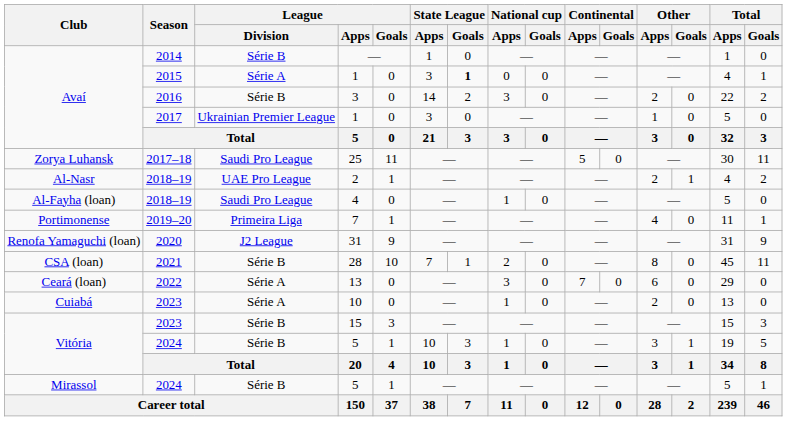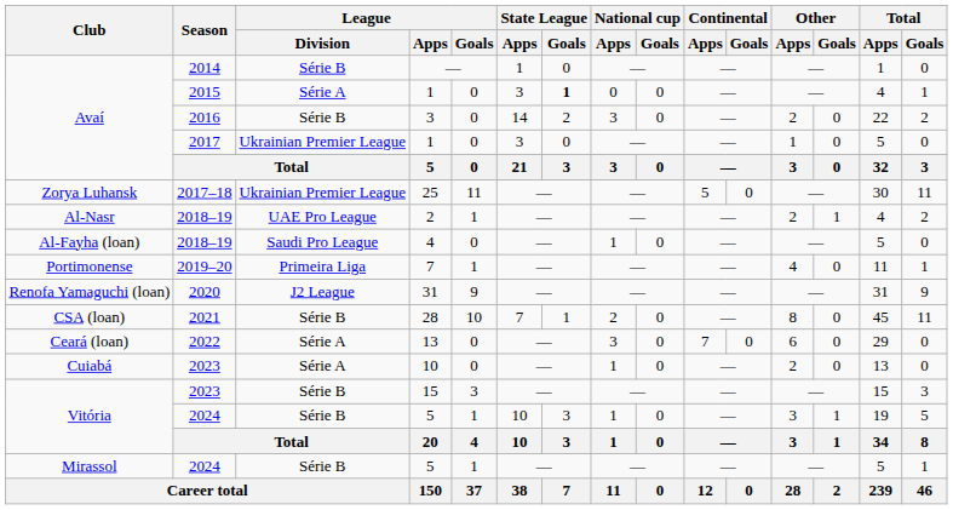 <table class="wikitable" style="text-align: center;">
 <tr>
 <th rowspan="2">Club</th>
 <th rowspan="2">Season</th>
 <th colspan="3">League</th>
 <th colspan="2">State League</th>
 <th colspan="2">National cup</th>
 <th colspan="2">Continental</th>
 <th colspan="2">Other</th>
 <th colspan="2">Total</th>
 </tr>
 <tr>
 <th>Division</th>
 <th>Apps</th>
 <th>Goals</th>
 <th>Apps</th>
 <th>Goals</th>
 <th>Apps</th>
 <th>Goals</th>
 <th>Apps</th>
 <th>Goals</th>
 <th>Apps</th>
 <th>Goals</th>
 <th>Apps</th>
 <th>Goals</th>
 </tr>
 <tr>
 <td rowspan="5"><a href='#'>Avaí</a></td>
 <td><a href='#'>2014</a></td>
 <td><a href='#'>Série B</a></td>
 <td colspan="2">—</td>
 <td>1</td>
 <td>0</td>
 <td colspan="2">—</td>
 <td colspan="2">—</td>
 <td colspan="2">—</td>
 <td>1</td>
 <td>0</td>
 </tr>
 <tr>
 <td><a href='#'>2015</a></td>
 <td><a href='#'>Série A</a></td>
 <td>1</td>
 <td>0</td>
 <td>3</td>
 <td><strong>1</strong></td>
 <td>0</td>
 <td>0</td>
 <td colspan="2">—</td>
 <td colspan="2">—</td>
 <td>4</td>
 <td>1</td>
 </tr>
 <tr>
 <td><a href='#'>2016</a></td>
 <td>Série B</td>
 <td>3</td>
 <td>0</td>
 <td>14</td>
 <td>2</td>
 <td>3</td>
 <td>0</td>
 <td colspan="2">—</td>
 <td>2</td>
 <td>0</td>
 <td>22</td>
 <td>2</td>
 </tr>
 <tr>
 <td><a href='#'>2017</a></td>
 <td><a href='#'>Ukrainian Premier League</a></td>
 <td>1</td>
 <td>0</td>
 <td>3</td>
 <td>0</td>
 <td colspan="2">—</td>
 <td colspan="2">—</td>
 <td>1</td>
 <td>0</td>
 <td>5</td>
 <td>0</td>
 </tr>
 <tr>
 <th colspan="2">Total</th>
 <th>5</th>
 <th>0</th>
 <th>21</th>
 <th>3</th>
 <th>3</th>
 <th>0</th>
 <th colspan="2">—</th>
 <th>3</th>
 <th>0</th>
 <th>32</th>
 <th>3</th>
 </tr>
 <tr>
 <td><a href='#'>Zorya Luhansk</a></td>
 <td><a href='#'>2017–18</a></td>
-<td><a href='#'>Saudi Pro League</a></td>
+<td><a href='#'>Ukrainian Premier League</a></td>
 <td>25</td>
 <td>11</td>
 <td colspan="2">—</td>
 <td colspan="2">—</td>
 <td>5</td>
 <td>0</td>
 <td colspan="2">—</td>
 <td>30</td>
 <td>11</td>
 </tr>
 <tr>
 <td><a href='#'>Al-Nasr</a></td>
 <td><a href='#'>2018–19</a></td>
 <td><a href='#'>UAE Pro League</a></td>
 <td>2</td>
 <td>1</td>
 <td colspan="2">—</td>
 <td colspan="2">—</td>
 <td colspan="2">—</td>
 <td>2</td>
 <td>1</td>
 <td>4</td>
 <td>2</td>
 </tr>
 <tr>
 <td><a href='#'>Al-Fayha</a> (loan)</td>
 <td><a href='#'>2018–19</a></td>
 <td><a href='#'>Saudi Pro League</a></td>
 <td>4</td>
 <td>0</td>
 <td colspan="2">—</td>
 <td>1</td>
 <td>0</td>
 <td colspan="2">—</td>
 <td colspan="2">—</td>
 <td>5</td>
 <td>0</td>
 </tr>
 <tr>
 <td><a href='#'>Portimonense</a></td>
 <td><a href='#'>2019–20</a></td>
 <td><a href='#'>Primeira Liga</a></td>
 <td>7</td>
 <td>1</td>
 <td colspan="2">—</td>
 <td colspan="2">—</td>
 <td colspan="2">—</td>
 <td>4</td>
 <td>0</td>
 <td>11</td>
 <td>1</td>
 </tr>
 <tr>
 <td><a href='#'>Renofa Yamaguchi</a> (loan)</td>
 <td><a href='#'>2020</a></td>
 <td><a href='#'>J2 League</a></td>
 <td>31</td>
 <td>9</td>
 <td colspan="2">—</td>
 <td colspan="2">—</td>
 <td colspan="2">—</td>
 <td colspan="2">—</td>
 <td>31</td>
 <td>9</td>
 </tr>
 <tr>
 <td><a href='#'>CSA</a> (loan)</td>
 <td><a href='#'>2021</a></td>
 <td>Série B</td>
 <td>28</td>
 <td>10</td>
 <td>7</td>
 <td>1</td>
 <td>2</td>
 <td>0</td>
 <td colspan="2">—</td>
 <td>8</td>
 <td>0</td>
 <td>45</td>
 <td>11</td>
 </tr>
 <tr>
 <td><a href='#'>Ceará</a> (loan)</td>
 <td><a href='#'>2022</a></td>
 <td>Série A</td>
 <td>13</td>
 <td>0</td>
 <td colspan="2">—</td>
 <td>3</td>
 <td>0</td>
 <td>7</td>
 <td>0</td>
 <td>6</td>
 <td>0</td>
 <td>29</td>
 <td>0</td>
 </tr>
 <tr>
 <td><a href='#'>Cuiabá</a></td>
 <td><a href='#'>2023</a></td>
 <td>Série A</td>
 <td>10</td>
 <td>0</td>
 <td colspan="2">—</td>
 <td>1</td>
 <td>0</td>
 <td colspan="2">—</td>
 <td>2</td>
 <td>0</td>
 <td>13</td>
 <td>0</td>
 </tr>
 <tr>
 <td rowspan="3"><a href='#'>Vitória</a></td>
 <td><a href='#'>2023</a></td>
 <td>Série B</td>
 <td>15</td>
 <td>3</td>
 <td colspan="2">—</td>
 <td colspan="2">—</td>
 <td colspan="2">—</td>
 <td colspan="2">—</td>
 <td>15</td>
 <td>3</td>
 </tr>
 <tr>
 <td><a href='#'>2024</a></td>
 <td>Série B</td>
 <td>5</td>
 <td>1</td>
 <td>10</td>
 <td>3</td>
 <td>1</td>
 <td>0</td>
 <td colspan="2">—</td>
 <td>3</td>
 <td>1</td>
 <td>19</td>
 <td>5</td>
 </tr>
 <tr>
 <th colspan="2">Total</th>
 <th>20</th>
 <th>4</th>
 <th>10</th>
 <th>3</th>
 <th>1</th>
 <th>0</th>
 <th colspan="2">—</th>
 <th>3</th>
 <th>1</th>
 <th>34</th>
 <th>8</th>
 </tr>
 <tr>
 <td><a href='#'>Mirassol</a></td>
 <td><a href='#'>2024</a></td>
 <td>Série B</td>
 <td>5</td>
 <td>1</td>
 <td colspan="2">—</td>
 <td colspan="2">—</td>
 <td colspan="2">—</td>
 <td colspan="2">—</td>
 <td>5</td>
 <td>1</td>
 </tr>
 <tr>
 <th colspan="3">Career total</th>
 <th>150</th>
 <th>37</th>
 <th>38</th>
 <th>7</th>
 <th>11</th>
 <th>0</th>
 <th>12</th>
 <th>0</th>
 <th>28</th>
 <th>2</th>
 <th>239</th>
 <th>46</th>
 </tr>
 </table>
